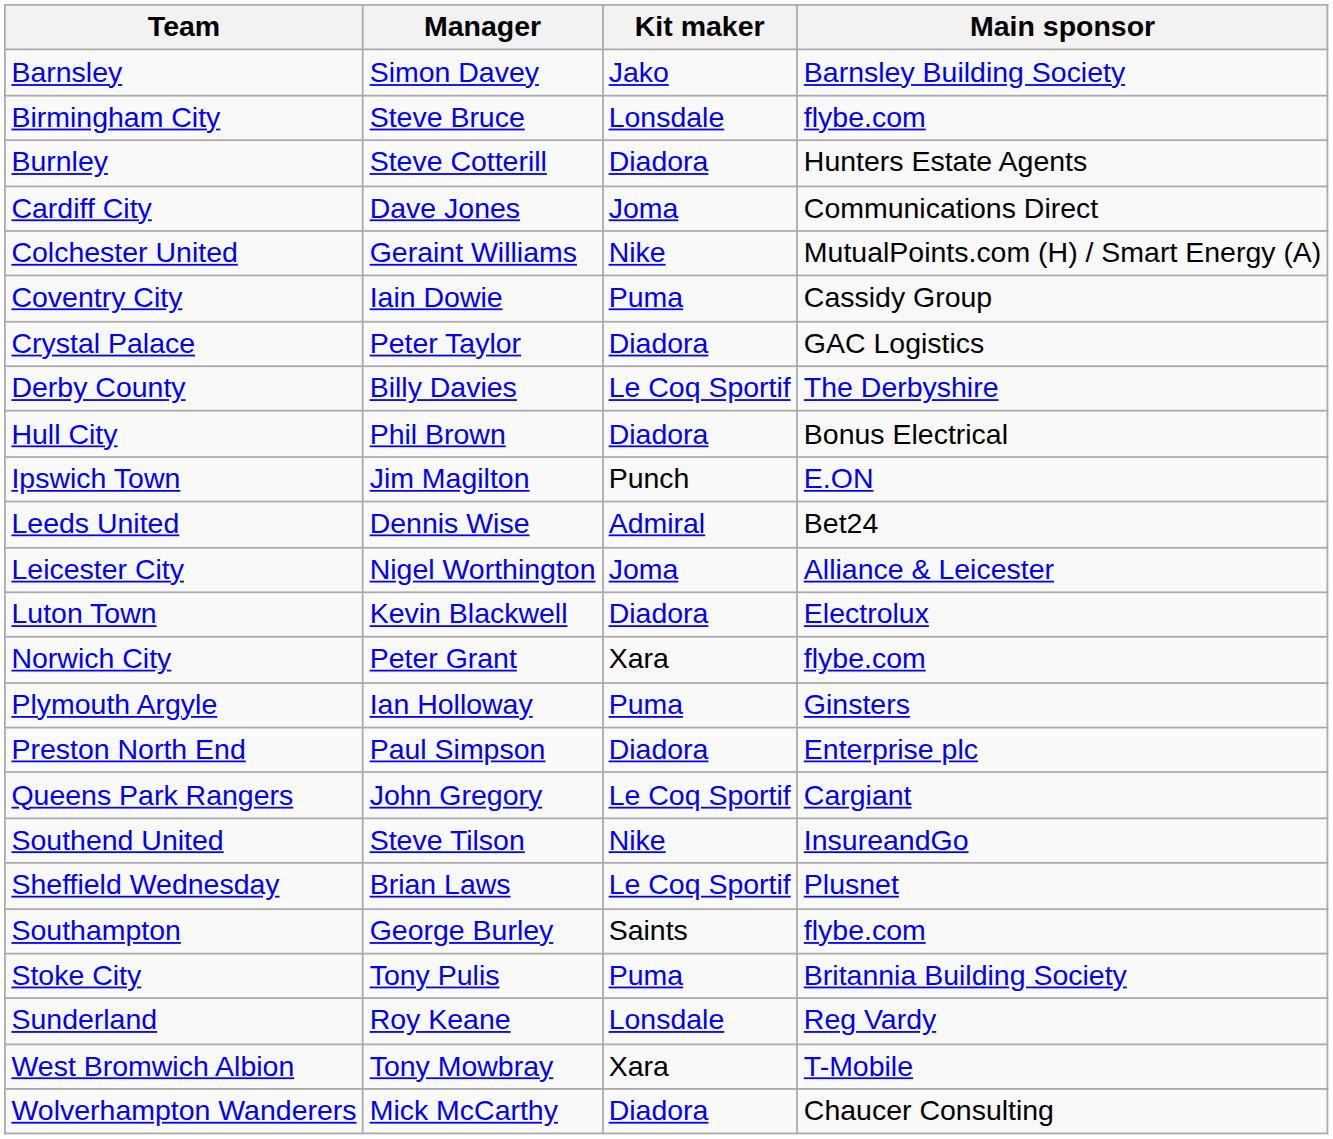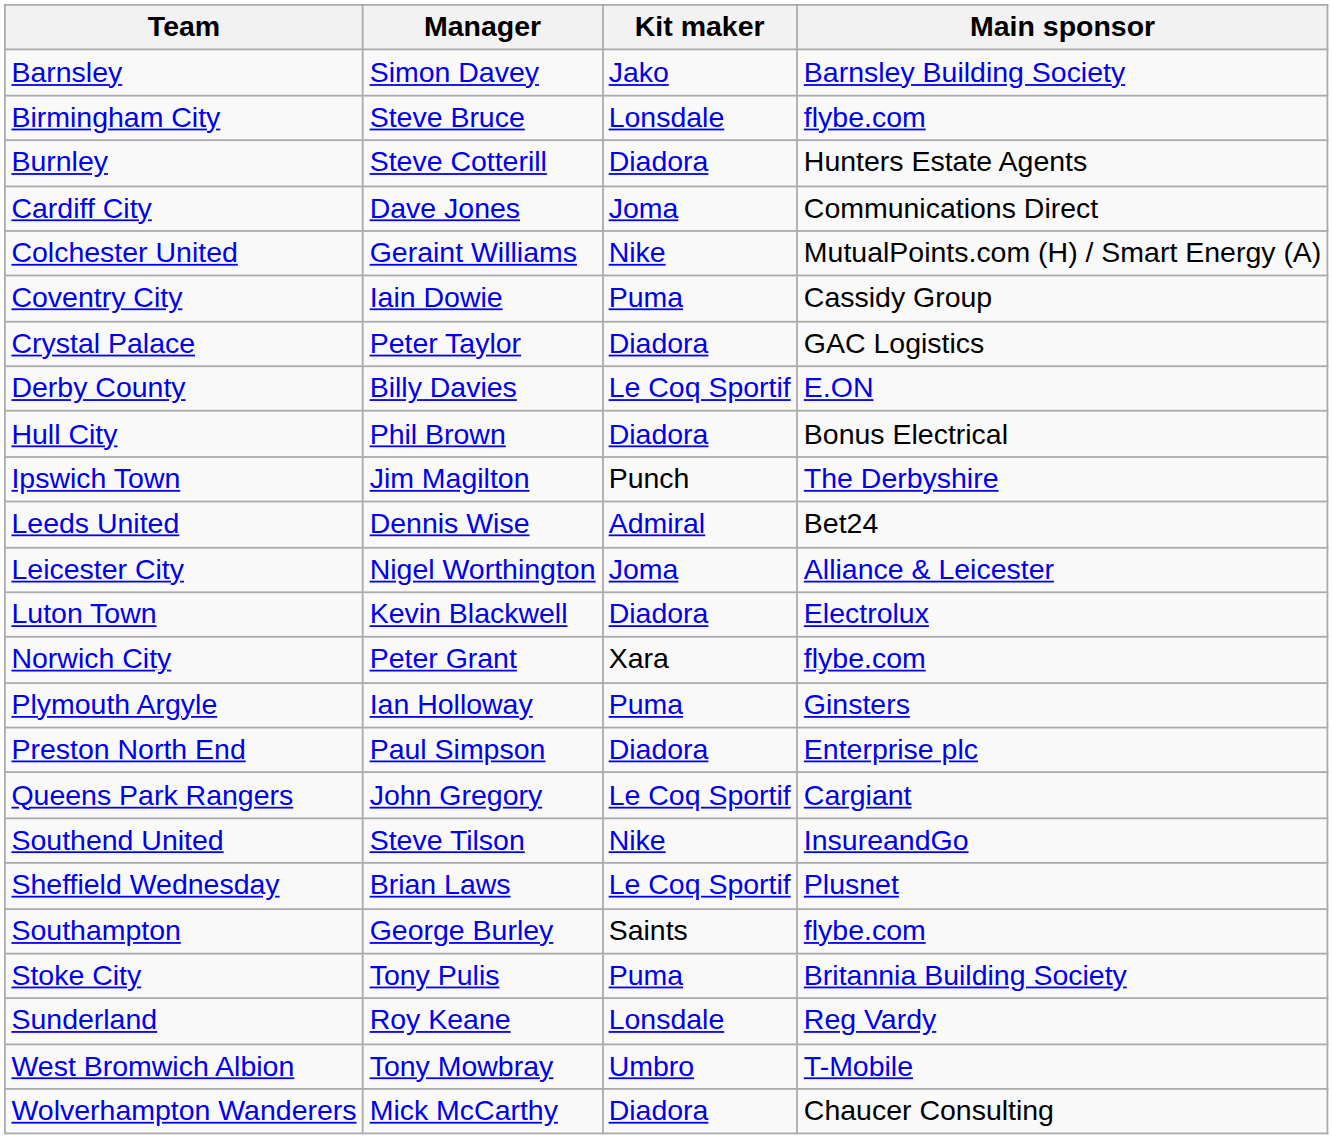 <table class="wikitable sortable" style="text-align: left;">
 <tr>
 <th>Team</th>
 <th>Manager</th>
 <th>Kit maker</th>
 <th>Main sponsor</th>
 </tr>
 <tr>
 <td><a href='#'>Barnsley</a></td>
 <td> <a href='#'>Simon Davey</a></td>
 <td><a href='#'>Jako</a></td>
 <td><a href='#'>Barnsley Building Society</a></td>
 </tr>
 <tr>
 <td><a href='#'>Birmingham City</a></td>
 <td> <a href='#'>Steve Bruce</a></td>
 <td><a href='#'>Lonsdale</a></td>
 <td><a href='#'>flybe.com</a></td>
 </tr>
 <tr>
 <td><a href='#'>Burnley</a></td>
 <td> <a href='#'>Steve Cotterill</a></td>
 <td><a href='#'>Diadora</a></td>
 <td>Hunters Estate Agents</td>
 </tr>
 <tr>
 <td><a href='#'>Cardiff City</a></td>
 <td> <a href='#'>Dave Jones</a></td>
 <td><a href='#'>Joma</a></td>
 <td>Communications Direct</td>
 </tr>
 <tr>
 <td><a href='#'>Colchester United</a></td>
 <td> <a href='#'>Geraint Williams</a></td>
 <td><a href='#'>Nike</a></td>
 <td>MutualPoints.com (H) / Smart Energy (A)</td>
 </tr>
 <tr>
 <td><a href='#'>Coventry City</a></td>
 <td> <a href='#'>Iain Dowie</a></td>
 <td><a href='#'>Puma</a></td>
 <td>Cassidy Group</td>
 </tr>
 <tr>
 <td><a href='#'>Crystal Palace</a></td>
 <td> <a href='#'>Peter Taylor</a></td>
 <td><a href='#'>Diadora</a></td>
 <td>GAC Logistics</td>
 </tr>
 <tr>
 <td><a href='#'>Derby County</a></td>
 <td> <a href='#'>Billy Davies</a></td>
 <td><a href='#'>Le Coq Sportif</a></td>
-<td><a href='#'>The Derbyshire</a></td>
+<td><a href='#'>E.ON</a></td>
 </tr>
 <tr>
 <td><a href='#'>Hull City</a></td>
 <td> <a href='#'>Phil Brown</a></td>
 <td><a href='#'>Diadora</a></td>
 <td>Bonus Electrical</td>
 </tr>
 <tr>
 <td><a href='#'>Ipswich Town</a></td>
 <td> <a href='#'>Jim Magilton</a></td>
 <td>Punch</td>
-<td><a href='#'>E.ON</a></td>
+<td><a href='#'>The Derbyshire</a></td>
 </tr>
 <tr>
 <td><a href='#'>Leeds United</a></td>
 <td> <a href='#'>Dennis Wise</a></td>
 <td><a href='#'>Admiral</a></td>
 <td>Bet24</td>
 </tr>
 <tr>
 <td><a href='#'>Leicester City</a></td>
 <td> <a href='#'>Nigel Worthington</a></td>
 <td><a href='#'>Joma</a></td>
 <td><a href='#'>Alliance & Leicester</a></td>
 </tr>
 <tr>
 <td><a href='#'>Luton Town</a></td>
 <td> <a href='#'>Kevin Blackwell</a></td>
 <td><a href='#'>Diadora</a></td>
 <td><a href='#'>Electrolux</a></td>
 </tr>
 <tr>
 <td><a href='#'>Norwich City</a></td>
 <td> <a href='#'>Peter Grant</a></td>
 <td>Xara</td>
 <td><a href='#'>flybe.com</a></td>
 </tr>
 <tr>
 <td><a href='#'>Plymouth Argyle</a></td>
 <td> <a href='#'>Ian Holloway</a></td>
 <td><a href='#'>Puma</a></td>
 <td><a href='#'>Ginsters</a></td>
 </tr>
 <tr>
 <td><a href='#'>Preston North End</a></td>
 <td> <a href='#'>Paul Simpson</a></td>
 <td><a href='#'>Diadora</a></td>
 <td><a href='#'>Enterprise plc</a></td>
 </tr>
 <tr>
 <td><a href='#'>Queens Park Rangers</a></td>
 <td> <a href='#'>John Gregory</a></td>
 <td><a href='#'>Le Coq Sportif</a></td>
 <td><a href='#'>Cargiant</a></td>
 </tr>
 <tr>
 <td><a href='#'>Southend United</a></td>
 <td> <a href='#'>Steve Tilson</a></td>
 <td><a href='#'>Nike</a></td>
 <td><a href='#'>InsureandGo</a></td>
 </tr>
 <tr>
 <td><a href='#'>Sheffield Wednesday</a></td>
 <td> <a href='#'>Brian Laws</a></td>
 <td><a href='#'>Le Coq Sportif</a></td>
 <td><a href='#'>Plusnet</a></td>
 </tr>
 <tr>
 <td><a href='#'>Southampton</a></td>
 <td> <a href='#'>George Burley</a></td>
 <td>Saints</td>
 <td><a href='#'>flybe.com</a></td>
 </tr>
 <tr>
 <td><a href='#'>Stoke City</a></td>
 <td> <a href='#'>Tony Pulis</a></td>
 <td><a href='#'>Puma</a></td>
 <td><a href='#'>Britannia Building Society</a></td>
 </tr>
 <tr>
 <td><a href='#'>Sunderland</a></td>
 <td> <a href='#'>Roy Keane</a></td>
 <td><a href='#'>Lonsdale</a></td>
 <td><a href='#'>Reg Vardy</a></td>
 </tr>
 <tr>
 <td><a href='#'>West Bromwich Albion</a></td>
 <td> <a href='#'>Tony Mowbray</a></td>
-<td>Xara</td>
+<td><a href='#'>Umbro</a></td>
 <td><a href='#'>T-Mobile</a></td>
 </tr>
 <tr>
 <td><a href='#'>Wolverhampton Wanderers</a></td>
 <td> <a href='#'>Mick McCarthy</a></td>
 <td><a href='#'>Diadora</a></td>
 <td>Chaucer Consulting</td>
 </tr>
 </table>
